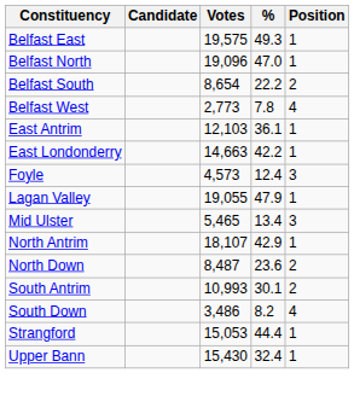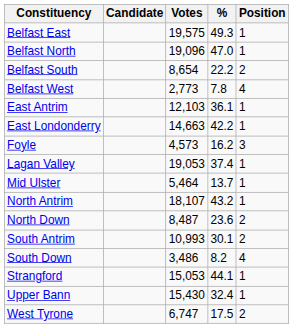 <table class="wikitable sortable">
 <tr>
 <th>Constituency</th>
 <th>Candidate</th>
 <th>Votes</th>
 <th>%</th>
 <th>Position</th>
 </tr>
 <tr>
 <td><a href='#'>Belfast East</a></td>
 <td></td>
 <td>19,575</td>
 <td>49.3</td>
 <td>1</td>
 </tr>
 <tr>
 <td><a href='#'>Belfast North</a></td>
 <td></td>
 <td>19,096</td>
 <td>47.0</td>
 <td>1</td>
 </tr>
 <tr>
 <td><a href='#'>Belfast South</a></td>
 <td></td>
 <td>8,654</td>
 <td>22.2</td>
 <td>2</td>
 </tr>
 <tr>
 <td><a href='#'>Belfast West</a></td>
 <td></td>
 <td>2,773</td>
 <td>7.8</td>
 <td>4</td>
 </tr>
 <tr>
 <td><a href='#'>East Antrim</a></td>
 <td></td>
 <td>12,103</td>
 <td>36.1</td>
 <td>1</td>
 </tr>
 <tr>
 <td><a href='#'>East Londonderry</a></td>
 <td></td>
 <td>14,663</td>
 <td>42.2</td>
 <td>1</td>
 </tr>
 <tr>
 <td><a href='#'>Foyle</a></td>
 <td></td>
 <td>4,573</td>
-<td>12.4</td>
+<td>16.2</td>
 <td>3</td>
 </tr>
 <tr>
 <td><a href='#'>Lagan Valley</a></td>
 <td></td>
-<td>19,055</td>
-<td>47.9</td>
+<td>19,053</td>
+<td>37.4</td>
 <td>1</td>
 </tr>
 <tr>
 <td><a href='#'>Mid Ulster</a></td>
 <td></td>
-<td>5,465</td>
-<td>13.4</td>
-<td>3</td>
+<td>5,464</td>
+<td>13.7</td>
+<td>1</td>
 </tr>
 <tr>
 <td><a href='#'>North Antrim</a></td>
 <td></td>
 <td>18,107</td>
-<td>42.9</td>
+<td>43.2</td>
 <td>1</td>
 </tr>
 <tr>
 <td><a href='#'>North Down</a></td>
 <td></td>
 <td>8,487</td>
 <td>23.6</td>
 <td>2</td>
 </tr>
 <tr>
 <td><a href='#'>South Antrim</a></td>
 <td></td>
 <td>10,993</td>
 <td>30.1</td>
 <td>2</td>
 </tr>
 <tr>
 <td><a href='#'>South Down</a></td>
 <td></td>
 <td>3,486</td>
 <td>8.2</td>
 <td>4</td>
 </tr>
 <tr>
 <td><a href='#'>Strangford</a></td>
 <td></td>
 <td>15,053</td>
-<td>44.4</td>
+<td>44.1</td>
 <td>1</td>
 </tr>
 <tr>
 <td><a href='#'>Upper Bann</a></td>
 <td></td>
 <td>15,430</td>
 <td>32.4</td>
 <td>1</td>
 </tr>
+<tr>
+<td><a href='#'>West Tyrone</a></td>
+<td></td>
+<td>6,747</td>
+<td>17.5</td>
+<td>2</td>
+</tr>
 </table>
